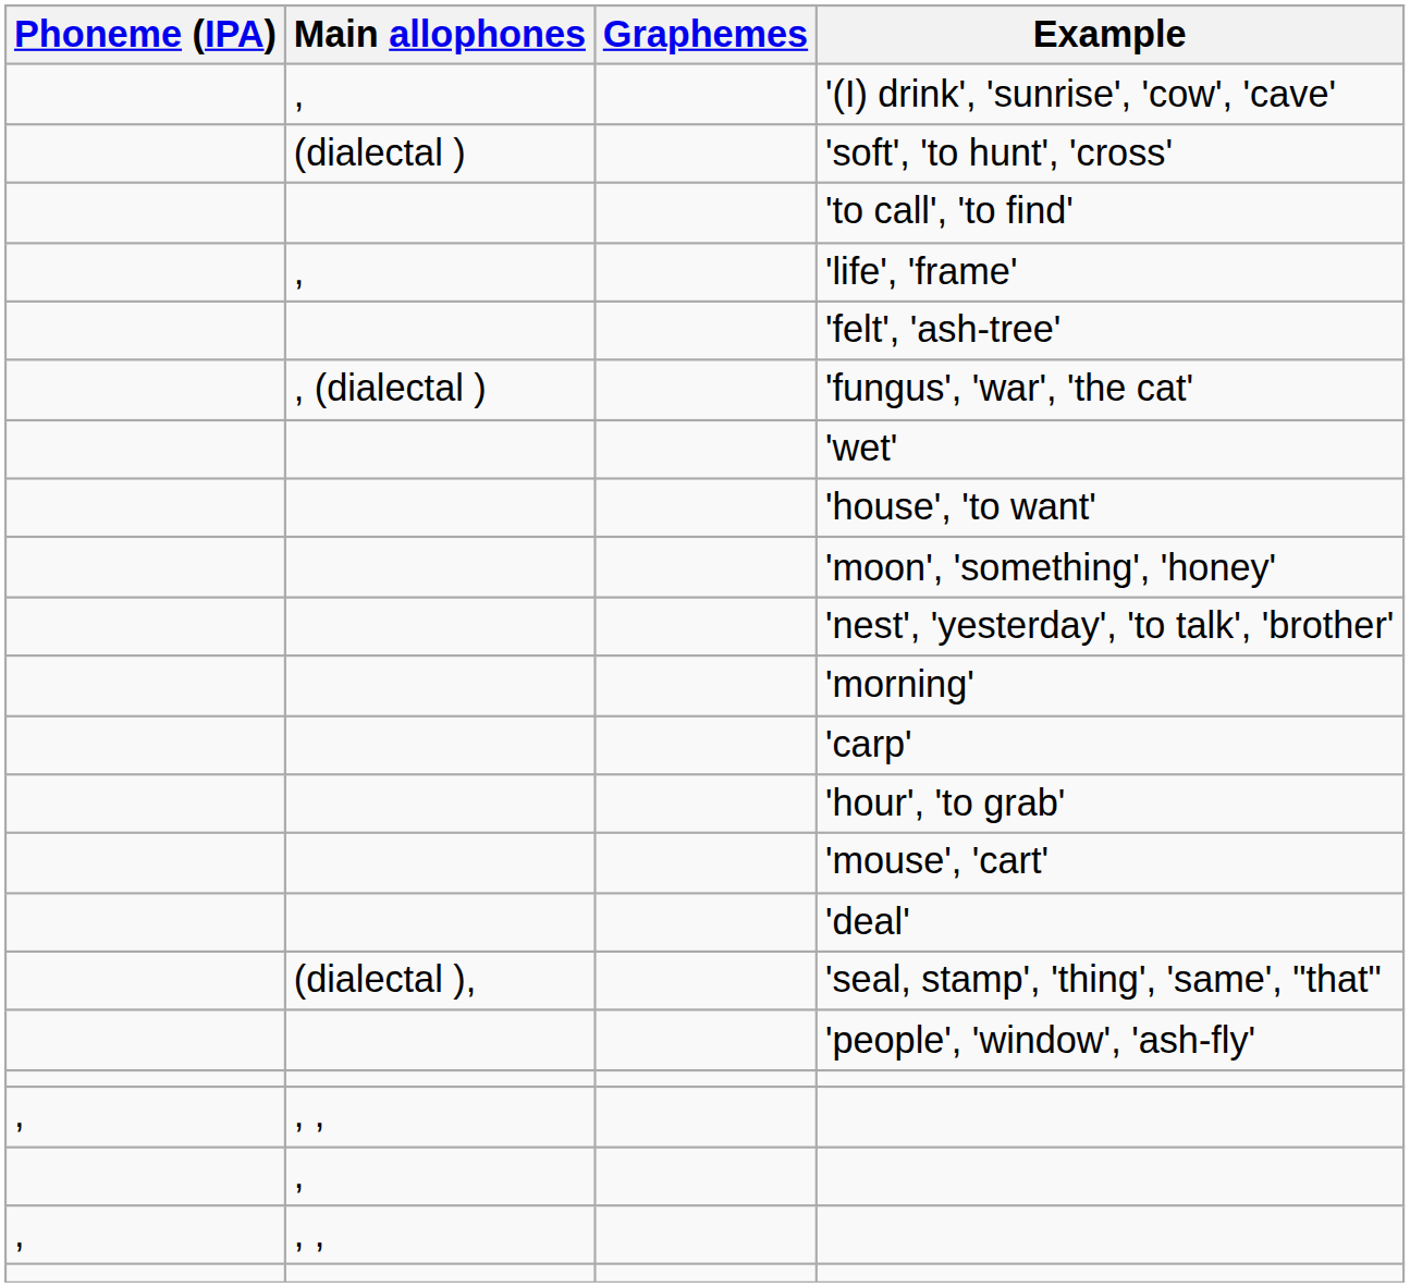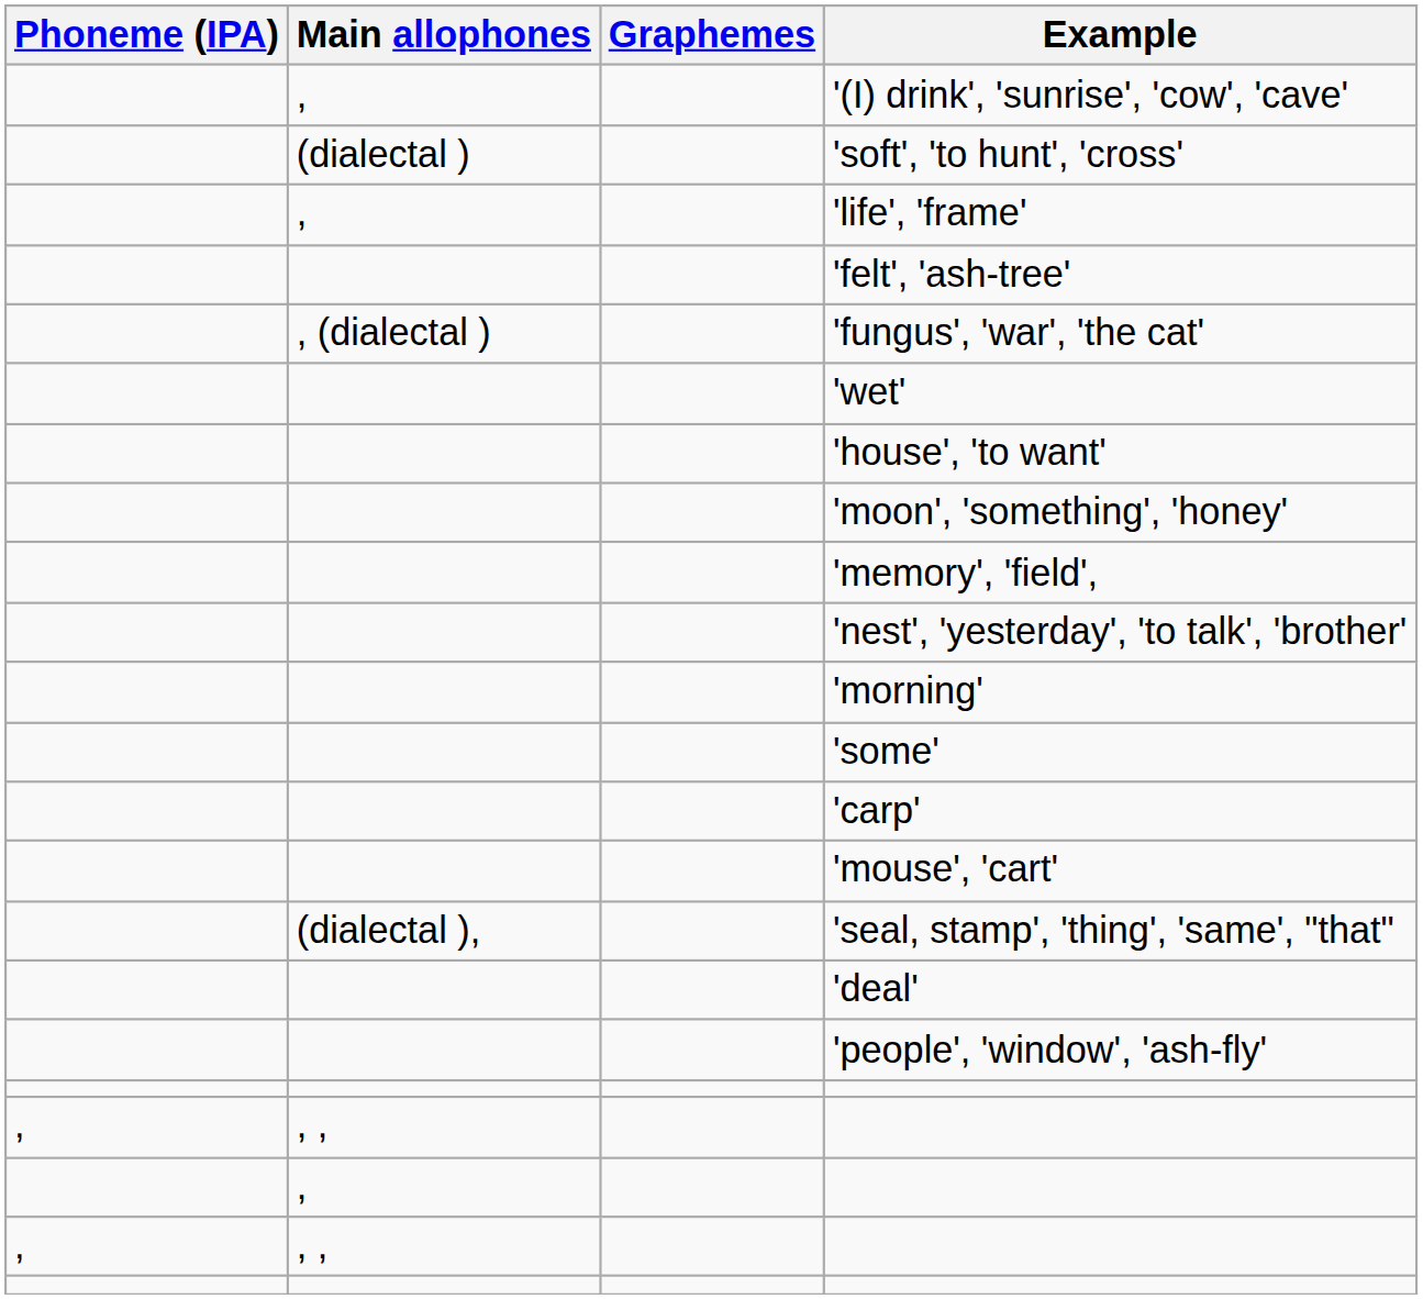 <table class="wikitable">
 <tr>
 <th><a href='#'>Phoneme</a> (<a href='#'>IPA</a>)</th>
 <th>Main <a href='#'>allophones</a></th>
 <th><a href='#'>Graphemes</a></th>
 <th>Example</th>
 </tr>
 <tr>
 <td></td>
 <td>, </td>
 <td></td>
 <td>  '(I) drink',   'sunrise',   'cow',   'cave'</td>
 </tr>
 <tr>
 <td></td>
 <td> (dialectal )</td>
 <td></td>
 <td>  'soft',   'to hunt',   'cross'</td>
-</tr>
-<tr>
-<td></td>
-<td></td>
-<td></td>
-<td>  'to call',   'to find'</td>
 </tr>
 <tr>
 <td></td>
 <td>, </td>
 <td></td>
 <td>  'life',   'frame'</td>
 </tr>
 <tr>
 <td></td>
 <td></td>
 <td></td>
 <td>  'felt',   'ash-tree'</td>
 </tr>
 <tr>
 <td></td>
 <td>,  (dialectal )</td>
 <td></td>
 <td>  'fungus',   'war',   'the cat'</td>
 </tr>
 <tr>
 <td></td>
 <td></td>
 <td></td>
 <td>  'wet'</td>
 </tr>
 <tr>
 <td></td>
 <td></td>
 <td></td>
 <td>  'house',   'to want'</td>
 </tr>
 <tr>
 <td></td>
 <td></td>
 <td></td>
 <td>  'moon',   'something',   'honey'</td>
 </tr>
 <tr>
 <td></td>
 <td></td>
 <td></td>
+<td>  'memory',   'field',  </td>
+</tr>
+<tr>
+<td></td>
+<td></td>
+<td></td>
 <td>  'nest',   'yesterday',   'to talk',   'brother'</td>
 </tr>
 <tr>
 <td></td>
 <td></td>
 <td></td>
 <td>  'morning'</td>
 </tr>
 <tr>
 <td></td>
 <td></td>
 <td></td>
-<td>  'carp'</td>
+<td>  'some'</td>
 </tr>
 <tr>
 <td></td>
 <td></td>
 <td></td>
-<td>  'hour',   'to grab'</td>
+<td>  'carp'</td>
 </tr>
 <tr>
 <td></td>
 <td></td>
 <td></td>
 <td>  'mouse',   'cart'</td>
 </tr>
 <tr>
 <td></td>
+<td> (dialectal ), </td>
+<td></td>
+<td>  'seal, stamp',   'thing',   'same',   "that"</td>
+</tr>
+<tr>
+<td></td>
 <td></td>
 <td></td>
 <td>  'deal'</td>
-</tr>
-<tr>
-<td></td>
-<td> (dialectal ), </td>
-<td></td>
-<td>  'seal, stamp',   'thing',   'same',   "that"</td>
 </tr>
 <tr>
 <td></td>
 <td></td>
 <td></td>
 <td>  'people',   'window',   'ash-fly'</td>
 </tr>
 <tr>
 <td></td>
 <td></td>
 <td></td>
 <td></td>
 </tr>
 <tr>
 <td>, </td>
 <td>, , </td>
 <td></td>
 <td></td>
 </tr>
 <tr>
 <td></td>
 <td>, </td>
 <td></td>
 <td></td>
 </tr>
 <tr>
 <td>, </td>
 <td>, , </td>
 <td></td>
 <td></td>
 </tr>
 <tr>
 <td></td>
 <td></td>
 <td></td>
 <td></td>
 </tr>
 </table>
